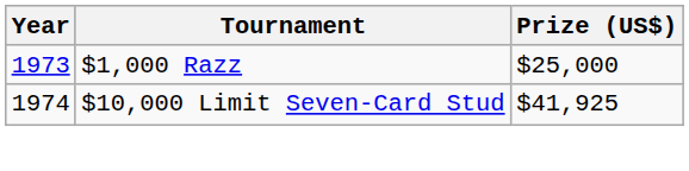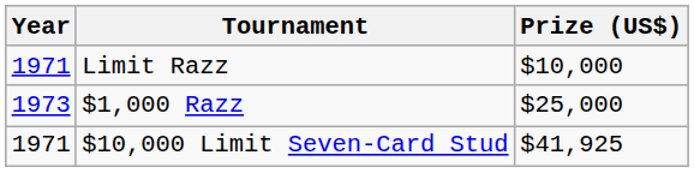 <table class="wikitable">
 <tr>
 <th>Year</th>
 <th>Tournament</th>
 <th>Prize (US$)</th>
 </tr>
 <tr>
+<td><a href='#'>1971</a></td>
+<td>Limit Razz</td>
+<td>$10,000</td>
+</tr>
+<tr>
 <td><a href='#'>1973</a></td>
 <td>$1,000 <a href='#'>Razz</a></td>
 <td>$25,000</td>
 </tr>
 <tr>
-<td>1974</td>
+<td>1971</td>
 <td>$10,000 Limit <a href='#'>Seven-Card Stud</a></td>
 <td>$41,925</td>
 </tr>
 </table>
